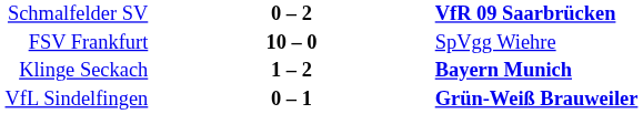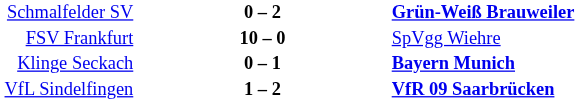 <table width=100% cellspacing=1>
 <tr>
 <th width=25%></th>
 <th width=10%></th>
 <th width=25%></th>
 <th></th>
 </tr>
 <tr style=font-size:90%>
 <td align=right><a href='#'>Schmalfelder SV</a></td>
 <td align=center><strong>0 – 2</strong></td>
-<td><strong><a href='#'>VfR 09 Saarbrücken</a></strong></td>
+<td><strong><a href='#'>Grün-Weiß Brauweiler</a></strong></td>
 </tr>
 <tr style=font-size:90%>
 <td align=right><a href='#'>FSV Frankfurt</a></td>
 <td align=center><strong>10 – 0</strong></td>
 <td><a href='#'>SpVgg Wiehre</a></td>
 </tr>
 <tr style=font-size:90%>
 <td align=right><a href='#'>Klinge Seckach</a></td>
-<td align=center><strong>1 – 2</strong></td>
+<td align=center><strong>0 – 1</strong></td>
 <td><strong><a href='#'>Bayern Munich</a></strong></td>
 </tr>
 <tr style=font-size:90%>
 <td align=right><a href='#'>VfL Sindelfingen</a></td>
-<td align=center><strong>0 – 1</strong></td>
-<td><strong><a href='#'>Grün-Weiß Brauweiler</a></strong></td>
+<td align=center><strong>1 – 2</strong></td>
+<td><strong><a href='#'>VfR 09 Saarbrücken</a></strong></td>
 </tr>
 </table>
